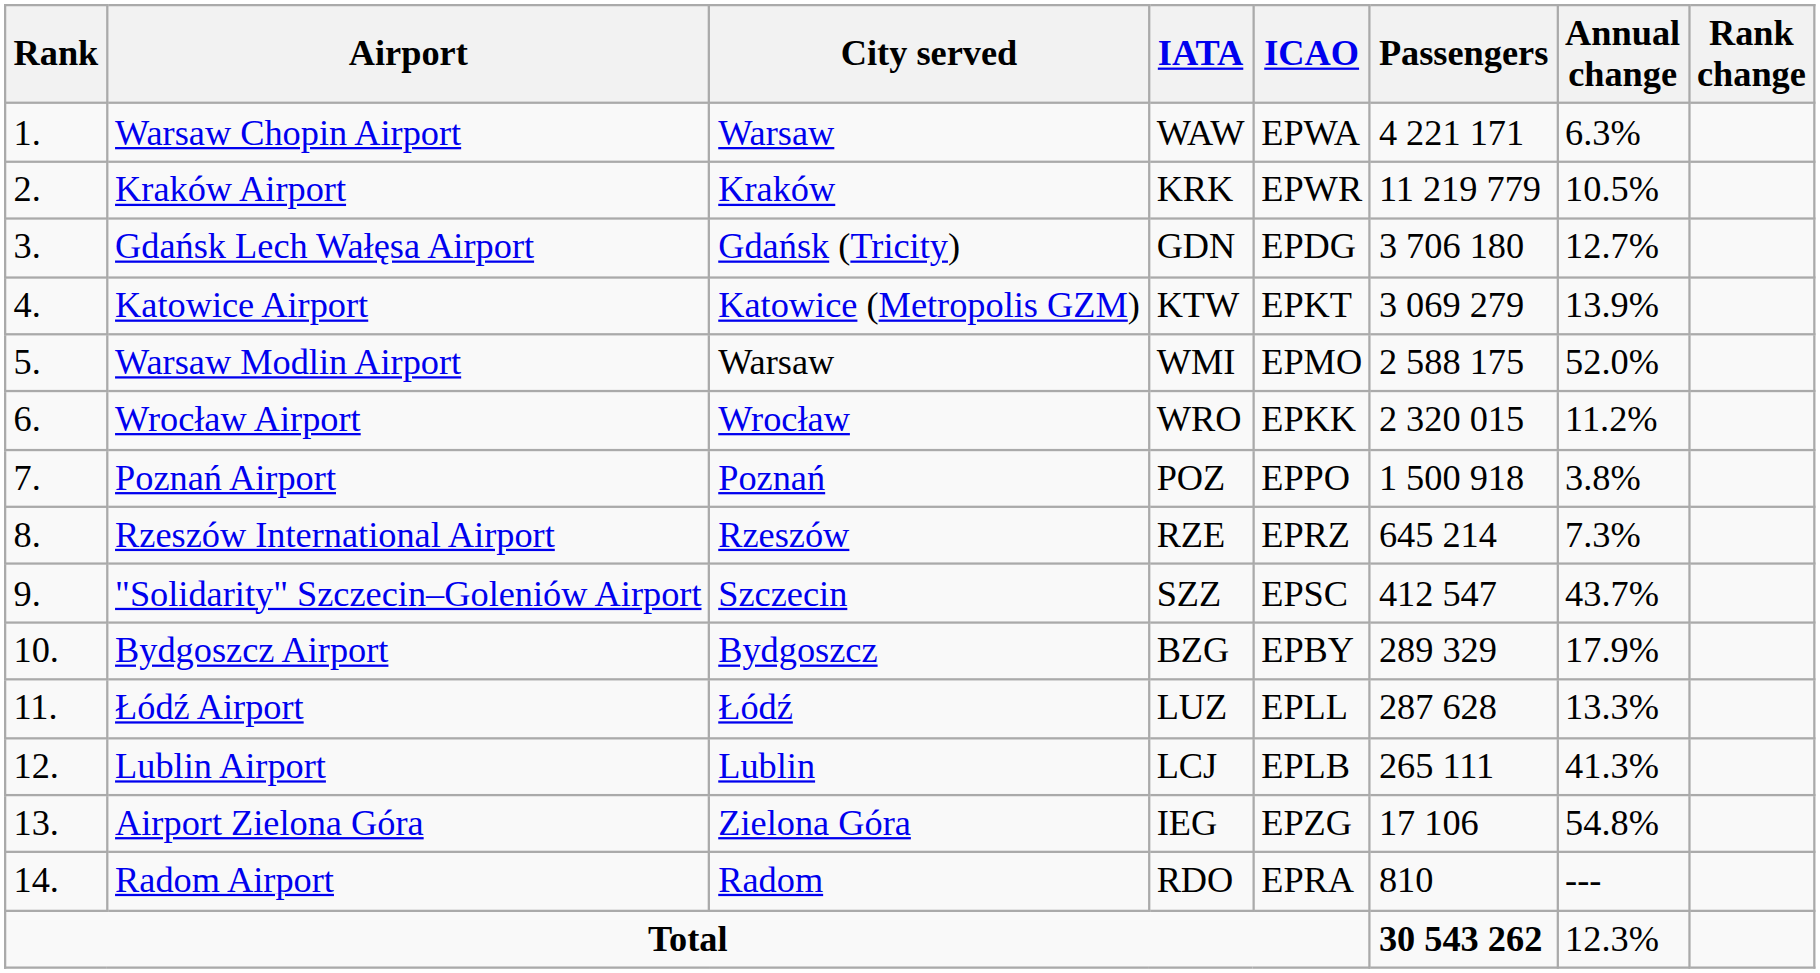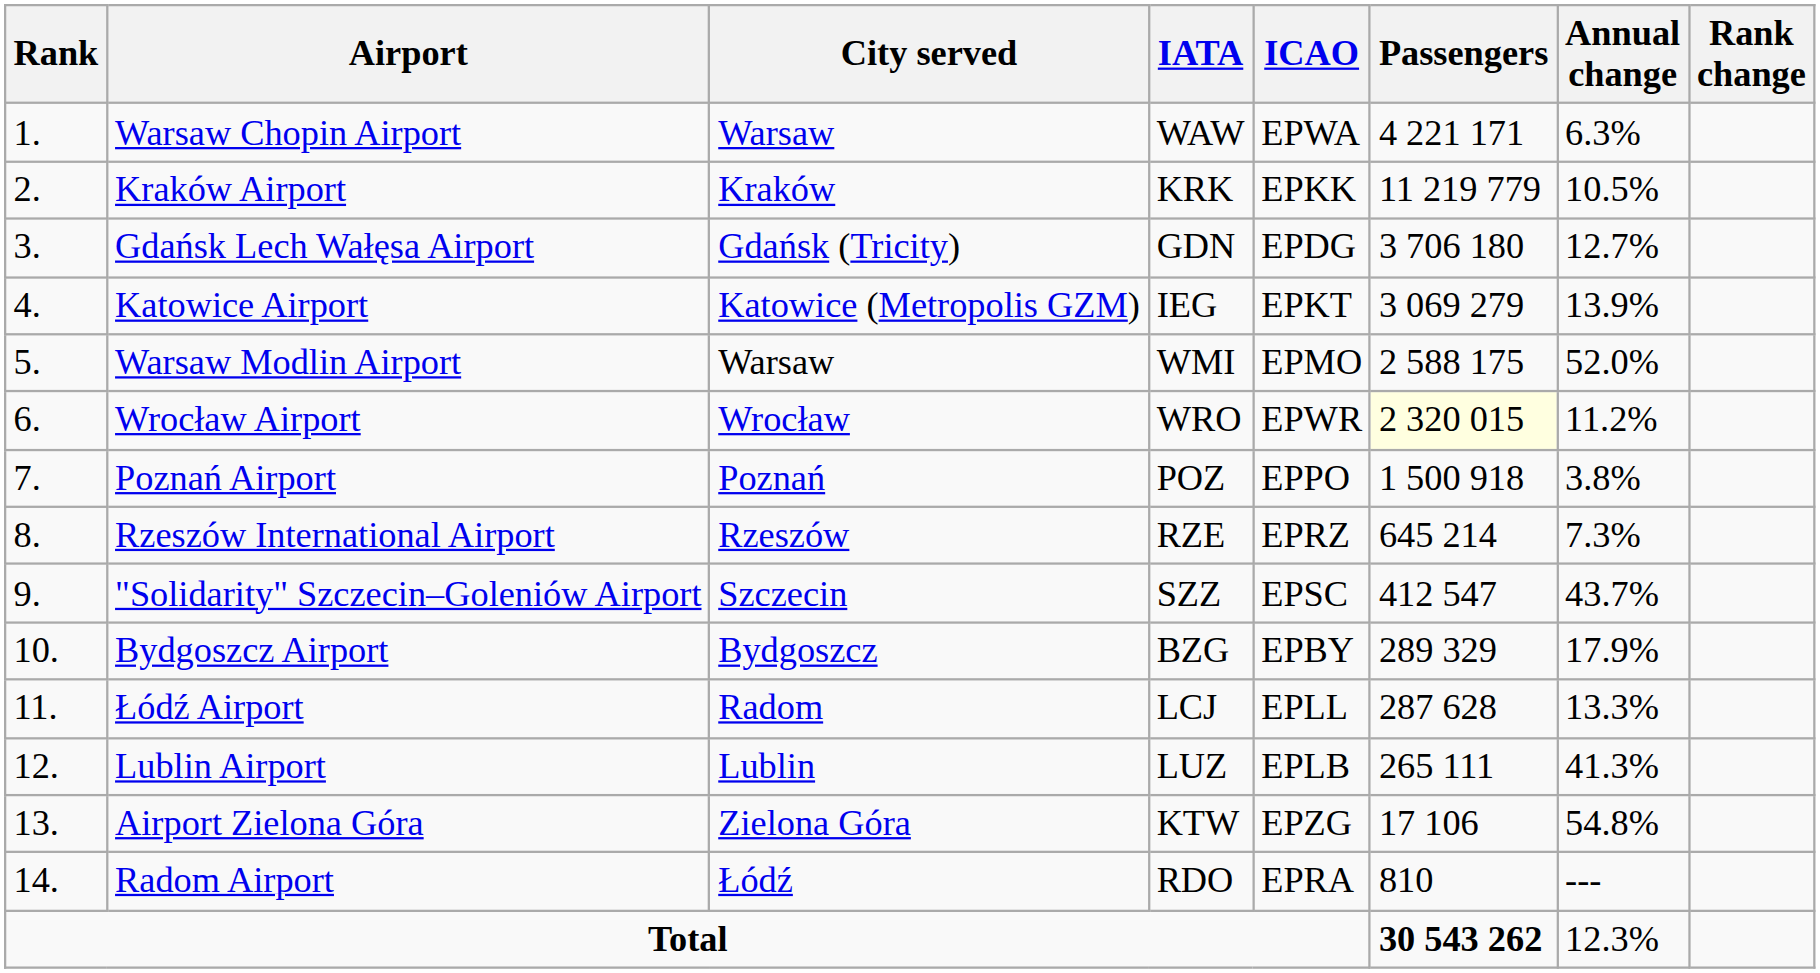 <table class="wikitable sortable">
 <tr>
 <th>Rank</th>
 <th>Airport</th>
 <th>City served</th>
 <th><a href='#'>IATA</a><br></th>
 <th><a href='#'>ICAO</a><br></th>
 <th>Passengers</th>
 <th>Annual<br>change</th>
 <th>Rank<br>change</th>
 </tr>
 <tr>
 <td>1.</td>
 <td><a href='#'>Warsaw Chopin Airport</a></td>
 <td><a href='#'>Warsaw</a></td>
 <td>WAW</td>
 <td>EPWA</td>
 <td>4 221 171</td>
 <td>6.3%</td>
 <td></td>
 </tr>
 <tr>
 <td>2.</td>
 <td><a href='#'>Kraków Airport</a></td>
 <td><a href='#'>Kraków</a></td>
 <td>KRK</td>
-<td>EPWR</td>
+<td>EPKK</td>
 <td>11 219 779</td>
 <td>10.5%</td>
 <td></td>
 </tr>
 <tr>
 <td>3.</td>
 <td><a href='#'>Gdańsk Lech Wałęsa Airport</a></td>
 <td><a href='#'>Gdańsk</a> (<a href='#'>Tricity</a>)</td>
 <td>GDN</td>
 <td>EPDG</td>
 <td>3 706 180</td>
 <td>12.7%</td>
 <td></td>
 </tr>
 <tr>
 <td>4.</td>
 <td><a href='#'>Katowice Airport</a></td>
 <td><a href='#'>Katowice</a> (<a href='#'>Metropolis GZM</a>)</td>
-<td>KTW</td>
+<td>IEG</td>
 <td>EPKT</td>
 <td>3 069 279</td>
 <td>13.9%</td>
 <td></td>
 </tr>
 <tr>
 <td>5.</td>
 <td><a href='#'>Warsaw Modlin Airport</a></td>
 <td>Warsaw</td>
 <td>WMI</td>
 <td>EPMO</td>
 <td>2 588 175</td>
 <td>52.0%</td>
 <td></td>
 </tr>
 <tr>
 <td>6.</td>
 <td><a href='#'>Wrocław Airport</a></td>
 <td><a href='#'>Wrocław</a></td>
 <td>WRO</td>
-<td>EPKK</td>
-<td>2 320 015</td>
+<td>EPWR</td>
+<td style="background: lightyellow;">2 320 015</td>
 <td>11.2%</td>
 <td></td>
 </tr>
 <tr>
 <td>7.</td>
 <td><a href='#'>Poznań Airport</a></td>
 <td><a href='#'>Poznań</a></td>
 <td>POZ</td>
 <td>EPPO</td>
 <td>1 500 918</td>
 <td>3.8%</td>
 <td></td>
 </tr>
 <tr>
 <td>8.</td>
 <td><a href='#'>Rzeszów International Airport</a></td>
 <td><a href='#'>Rzeszów</a></td>
 <td>RZE</td>
 <td>EPRZ</td>
 <td>645 214</td>
 <td>7.3%</td>
 <td></td>
 </tr>
 <tr>
 <td>9.</td>
 <td><a href='#'>"Solidarity" Szczecin–Goleniów Airport</a></td>
 <td><a href='#'>Szczecin</a></td>
 <td>SZZ</td>
 <td>EPSC</td>
 <td>412 547</td>
 <td>43.7%</td>
 <td></td>
 </tr>
 <tr>
 <td>10.</td>
 <td><a href='#'>Bydgoszcz Airport</a></td>
 <td><a href='#'>Bydgoszcz</a></td>
 <td>BZG</td>
 <td>EPBY</td>
 <td>289 329</td>
 <td>17.9%</td>
 <td></td>
 </tr>
 <tr>
 <td>11.</td>
 <td><a href='#'>Łódź Airport</a></td>
-<td><a href='#'>Łódź</a></td>
-<td>LUZ</td>
+<td><a href='#'>Radom</a></td>
+<td>LCJ</td>
 <td>EPLL</td>
 <td>287 628</td>
 <td>13.3%</td>
 <td></td>
 </tr>
 <tr>
 <td>12.</td>
 <td><a href='#'>Lublin Airport</a></td>
 <td><a href='#'>Lublin</a></td>
-<td>LCJ</td>
+<td>LUZ</td>
 <td>EPLB</td>
 <td>265 111</td>
 <td>41.3%</td>
 <td></td>
 </tr>
 <tr>
 <td>13.</td>
 <td><a href='#'>Airport Zielona Góra</a></td>
 <td><a href='#'>Zielona Góra</a></td>
-<td>IEG</td>
+<td>KTW</td>
 <td>EPZG</td>
 <td>17 106</td>
 <td>54.8%</td>
 <td></td>
 </tr>
 <tr>
 <td>14.</td>
 <td><a href='#'>Radom Airport</a></td>
-<td><a href='#'>Radom</a></td>
+<td><a href='#'>Łódź</a></td>
 <td>RDO</td>
 <td>EPRA</td>
 <td>810</td>
 <td>---</td>
 <td></td>
 </tr>
 <tr>
 <td colspan=5 style="text-align:center"><strong>Total</strong></td>
 <td><strong>30 543 262</strong></td>
 <td>12.3%</td>
 </tr>
 </table>
